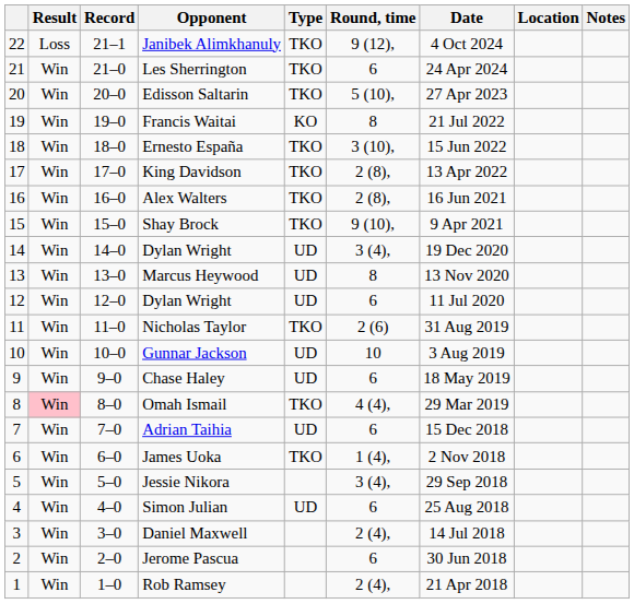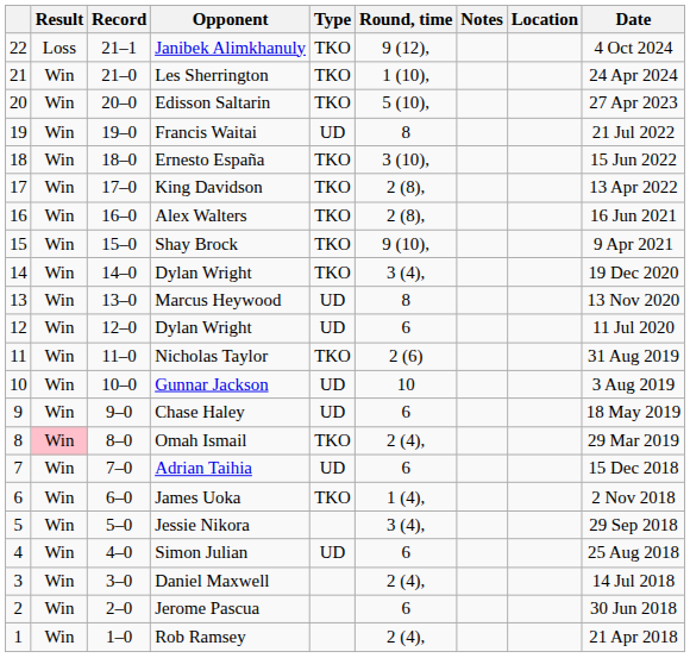 <table class="wikitable" style="text-align:center">
 <tr>
 <th></th>
 <th>Result</th>
 <th>Record</th>
 <th>Opponent</th>
 <th>Type</th>
 <th>Round, time</th>
+<th>Notes</th>
+<th>Location</th>
 <th>Date</th>
-<th>Location</th>
-<th>Notes</th>
 </tr>
 <tr>
 <td>22</td>
 <td>Loss</td>
 <td>21–1</td>
 <td style="text-align:left;"><a href='#'>Janibek Alimkhanuly</a></td>
 <td>TKO</td>
 <td>9 (12), </td>
-<td>4 Oct 2024</td>
 <td style="text-align:left;"></td>
 <td style="text-align:left;"></td>
+<td>4 Oct 2024</td>
 </tr>
 <tr>
 <td>21</td>
 <td>Win</td>
 <td>21–0</td>
 <td style="text-align:left;">Les Sherrington</td>
 <td>TKO</td>
-<td>6</td>
+<td>1 (10), </td>
+<td></td>
+<td style="text-align:left;"></td>
 <td>24 Apr 2024</td>
-<td style="text-align:left;"></td>
-<td></td>
 </tr>
 <tr>
 <td>20</td>
 <td>Win</td>
 <td>20–0</td>
 <td style="text-align:left;">Edisson Saltarin</td>
 <td>TKO</td>
 <td>5 (10), </td>
-<td>27 Apr 2023</td>
 <td style="text-align:left;"></td>
 <td style="text-align:left;"></td>
+<td>27 Apr 2023</td>
 </tr>
 <tr>
 <td>19</td>
 <td>Win</td>
 <td>19–0</td>
 <td style="text-align:left;">Francis Waitai</td>
-<td>KO</td>
+<td>UD</td>
 <td>8</td>
+<td></td>
+<td style="text-align:left;"></td>
 <td>21 Jul 2022</td>
-<td style="text-align:left;"></td>
-<td></td>
 </tr>
 <tr>
 <td>18</td>
 <td>Win</td>
 <td>18–0</td>
 <td style="text-align:left;">Ernesto España</td>
 <td>TKO</td>
 <td>3 (10), </td>
-<td>15 Jun 2022</td>
 <td style="text-align:left;"></td>
 <td style="text-align:left;"></td>
+<td>15 Jun 2022</td>
 </tr>
 <tr>
 <td>17</td>
 <td>Win</td>
 <td>17–0</td>
 <td style="text-align:left;">King Davidson</td>
 <td>TKO</td>
 <td>2 (8), </td>
+<td></td>
+<td style="text-align:left;"></td>
 <td>13 Apr 2022</td>
-<td style="text-align:left;"></td>
-<td></td>
 </tr>
 <tr>
 <td>16</td>
 <td>Win</td>
 <td>16–0</td>
 <td style="text-align:left;">Alex Walters</td>
 <td>TKO</td>
 <td>2 (8), </td>
+<td></td>
+<td style="text-align:left;"></td>
 <td>16 Jun 2021</td>
-<td style="text-align:left;"></td>
-<td></td>
 </tr>
 <tr>
 <td>15</td>
 <td>Win</td>
 <td>15–0</td>
 <td style="text-align:left;">Shay Brock</td>
 <td>TKO</td>
 <td>9 (10), </td>
-<td>9 Apr 2021</td>
 <td style="text-align:left;"></td>
 <td style="text-align:left;"></td>
+<td>9 Apr 2021</td>
 </tr>
 <tr>
 <td>14</td>
 <td>Win</td>
 <td>14–0</td>
 <td style="text-align:left;">Dylan Wright</td>
-<td>UD</td>
+<td>TKO</td>
 <td>3 (4), </td>
+<td></td>
+<td style="text-align:left;"></td>
 <td>19 Dec 2020</td>
-<td style="text-align:left;"></td>
-<td></td>
 </tr>
 <tr>
 <td>13</td>
 <td>Win</td>
 <td>13–0</td>
 <td style="text-align:left;">Marcus Heywood</td>
 <td>UD</td>
 <td>8</td>
-<td>13 Nov 2020</td>
 <td style="text-align:left;"></td>
 <td style="text-align:left;"></td>
+<td>13 Nov 2020</td>
 </tr>
 <tr>
 <td>12</td>
 <td>Win</td>
 <td>12–0</td>
 <td style="text-align:left;">Dylan Wright</td>
 <td>UD</td>
 <td>6</td>
+<td></td>
+<td style="text-align:left;"></td>
 <td>11 Jul 2020</td>
-<td style="text-align:left;"></td>
-<td></td>
 </tr>
 <tr>
 <td>11</td>
 <td>Win</td>
 <td>11–0</td>
 <td style="text-align:left;">Nicholas Taylor</td>
 <td>TKO</td>
 <td>2 (6)</td>
+<td></td>
+<td style="text-align:left;"></td>
 <td>31 Aug 2019</td>
-<td style="text-align:left;"></td>
-<td></td>
 </tr>
 <tr>
 <td>10</td>
 <td>Win</td>
 <td>10–0</td>
 <td style="text-align:left;"><a href='#'>Gunnar Jackson</a></td>
 <td>UD</td>
 <td>10</td>
-<td>3 Aug 2019</td>
 <td style="text-align:left;"></td>
 <td style="text-align:left;"></td>
+<td>3 Aug 2019</td>
 </tr>
 <tr>
 <td>9</td>
 <td>Win</td>
 <td>9–0</td>
 <td style="text-align:left;">Chase Haley</td>
 <td>UD</td>
 <td>6</td>
+<td></td>
+<td style="text-align:left;"></td>
 <td>18 May 2019</td>
-<td style="text-align:left;"></td>
-<td></td>
 </tr>
 <tr>
 <td>8</td>
 <td style="background: pink;">Win</td>
 <td>8–0</td>
 <td style="text-align:left;">Omah Ismail</td>
 <td>TKO</td>
-<td>4 (4), </td>
+<td>2 (4), </td>
+<td></td>
+<td style="text-align:left;"></td>
 <td>29 Mar 2019</td>
-<td style="text-align:left;"></td>
-<td></td>
 </tr>
 <tr>
 <td>7</td>
 <td>Win</td>
 <td>7–0</td>
 <td style="text-align:left;"><a href='#'>Adrian Taihia</a></td>
 <td>UD</td>
 <td>6</td>
+<td></td>
+<td style="text-align:left;"></td>
 <td>15 Dec 2018</td>
-<td style="text-align:left;"></td>
-<td></td>
 </tr>
 <tr>
 <td>6</td>
 <td>Win</td>
 <td>6–0</td>
 <td style="text-align:left;">James Uoka</td>
 <td>TKO</td>
 <td>1 (4), </td>
+<td></td>
+<td style="text-align:left;"></td>
 <td>2 Nov 2018</td>
-<td style="text-align:left;"></td>
-<td></td>
 </tr>
 <tr>
 <td>5</td>
 <td>Win</td>
 <td>5–0</td>
 <td style="text-align:left;">Jessie Nikora</td>
 <td></td>
 <td>3 (4), </td>
+<td></td>
+<td style="text-align:left;"></td>
 <td>29 Sep 2018</td>
-<td style="text-align:left;"></td>
-<td></td>
 </tr>
 <tr>
 <td>4</td>
 <td>Win</td>
 <td>4–0</td>
 <td style="text-align:left;">Simon Julian</td>
 <td>UD</td>
 <td>6</td>
+<td></td>
+<td style="text-align:left;"></td>
 <td>25 Aug 2018</td>
-<td style="text-align:left;"></td>
-<td></td>
 </tr>
 <tr>
 <td>3</td>
 <td>Win</td>
 <td>3–0</td>
 <td style="text-align:left;">Daniel Maxwell</td>
 <td></td>
 <td>2 (4), </td>
+<td></td>
+<td style="text-align:left;"></td>
 <td>14 Jul 2018</td>
-<td style="text-align:left;"></td>
-<td></td>
 </tr>
 <tr>
 <td>2</td>
 <td>Win</td>
 <td>2–0</td>
 <td style="text-align:left;">Jerome Pascua</td>
 <td></td>
 <td>6</td>
+<td></td>
+<td style="text-align:left;"></td>
 <td>30 Jun 2018</td>
-<td style="text-align:left;"></td>
-<td></td>
 </tr>
 <tr>
 <td>1</td>
 <td>Win</td>
 <td>1–0</td>
 <td style="text-align:left;">Rob Ramsey</td>
 <td></td>
 <td>2 (4), </td>
+<td></td>
+<td style="text-align:left;"></td>
 <td>21 Apr 2018</td>
-<td style="text-align:left;"></td>
-<td></td>
 </tr>
 </table>
